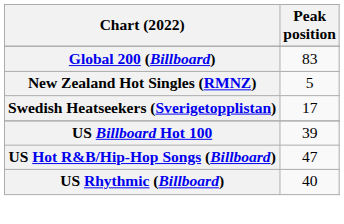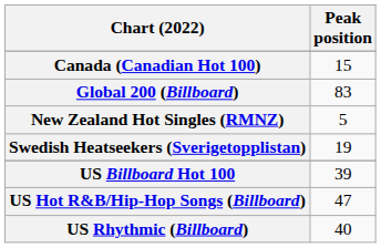 <table class="wikitable sortable plainrowheaders" style="text-align:center">
 <tr>
 <th scope="col">Chart (2022)</th>
 <th scope="col">Peak<br>position</th>
 </tr>
 <tr>
+</tr>
+<tr>
+<th scope="row">Canada (<a href='#'>Canadian Hot 100</a>)</th>
+<td>15</td>
 </tr>
 <tr>
 <th scope="row"><a href='#'>Global 200</a> (<em><a href='#'>Billboard</a></em>)</th>
 <td>83</td>
 </tr>
 <tr>
 <th scope="row">New Zealand Hot Singles (<a href='#'>RMNZ</a>)</th>
 <td>5</td>
 </tr>
 <tr>
 <th scope="row">Swedish Heatseekers (<a href='#'>Sverigetopplistan</a>)</th>
-<td>17</td>
+<td>19</td>
 </tr>
 <tr>
 </tr>
 <tr>
 <th scope="row">US <a href='#'><em>Billboard</em> Hot 100</a></th>
 <td>39</td>
 </tr>
 <tr>
 <th scope="row">US <a href='#'>Hot R&B/Hip-Hop Songs</a> (<em><a href='#'>Billboard</a></em>)</th>
 <td>47</td>
 </tr>
 <tr>
 <th scope="row">US <a href='#'>Rhythmic</a> (<em><a href='#'>Billboard</a></em>)</th>
 <td>40</td>
 </tr>
 </table>
